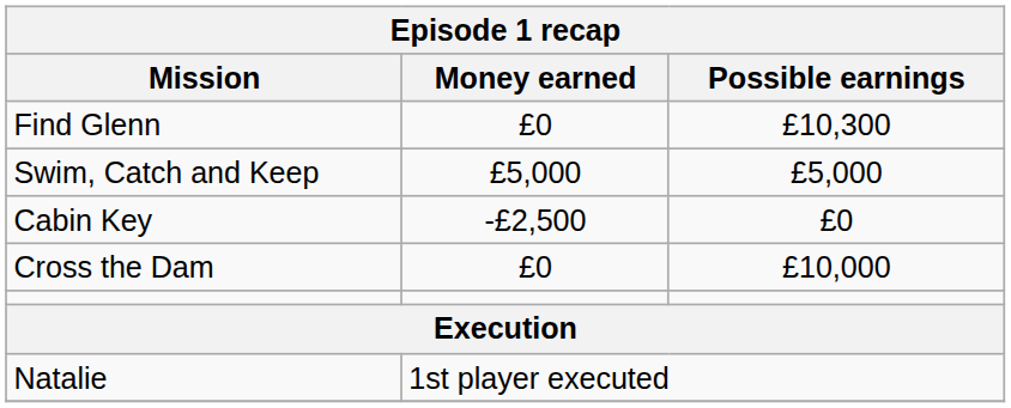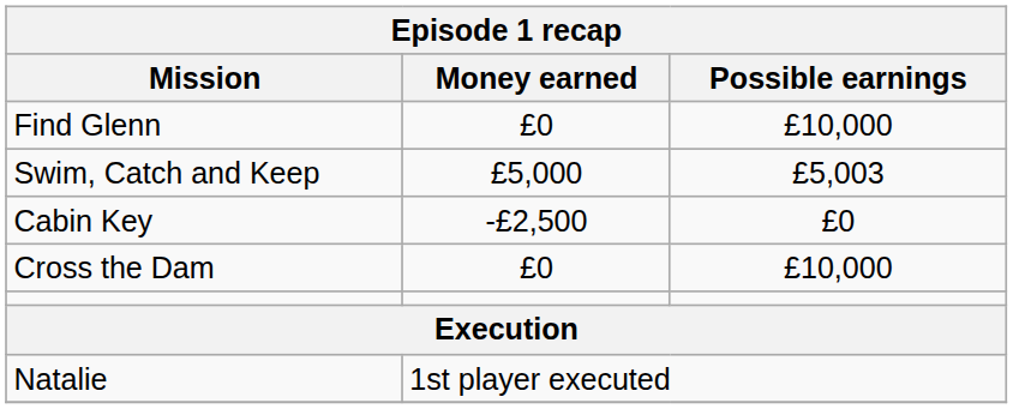 <table class="wikitable" style="font-size: 95%; margin: 10px" align="right" width="40%">
 <tr>
 <th colspan=3>Episode 1 recap</th>
 </tr>
 <tr>
 <th>Mission</th>
 <th>Money earned</th>
 <th>Possible earnings</th>
 </tr>
 <tr>
 <td>Find Glenn</td>
 <td align="center">£0</td>
-<td align="center">£10,300</td>
+<td align="center">£10,000</td>
 </tr>
 <tr>
 <td>Swim, Catch and Keep</td>
 <td align="center">£5,000</td>
-<td align="center">£5,000</td>
+<td align="center">£5,003</td>
 </tr>
 <tr>
 <td>Cabin Key</td>
 <td align="center">-£2,500</td>
 <td align="center">£0</td>
 </tr>
 <tr>
 <td>Cross the Dam</td>
 <td align="center">£0</td>
 <td align="center">£10,000</td>
 </tr>
 <tr>
 <td><strong></strong></td>
 <td align="center"><strong></strong></td>
 <td align="center"><strong></strong></td>
 </tr>
 <tr>
 <th colspan=3>Execution</th>
 </tr>
 <tr>
 <td>Natalie</td>
 <td colspan=2>1st player executed</td>
 </tr>
 <tr>
 </tr>
 </table>
